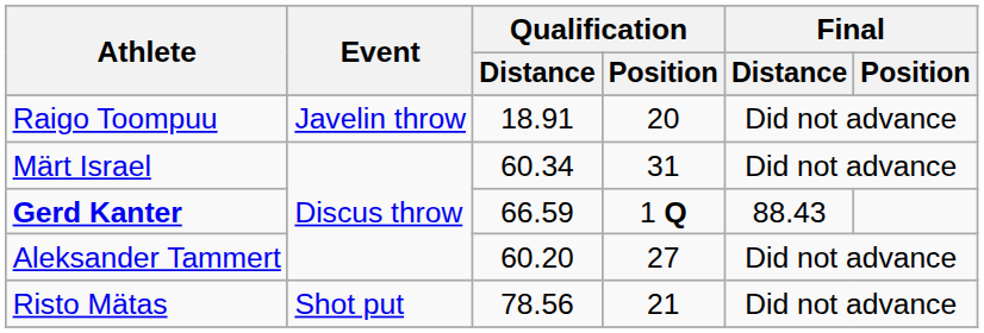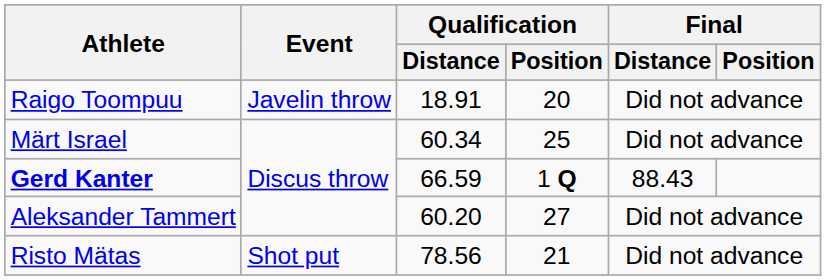 <table class=wikitable style="font-size:90%">
 <tr>
 <th rowspan="2">Athlete</th>
 <th rowspan="2">Event</th>
 <th colspan="2">Qualification</th>
 <th colspan="2">Final</th>
 </tr>
 <tr style="font-size:95%">
 <th>Distance</th>
 <th>Position</th>
 <th>Distance</th>
 <th>Position</th>
 </tr>
 <tr align=center>
 <td align=left><a href='#'>Raigo Toompuu</a></td>
 <td align=left><a href='#'>Javelin throw</a></td>
 <td>18.91</td>
 <td>20</td>
 <td colspan=2>Did not advance</td>
 </tr>
 <tr align=center>
 <td align=left><a href='#'>Märt Israel</a></td>
 <td align=left rowspan=3><a href='#'>Discus throw</a></td>
 <td>60.34</td>
-<td>31</td>
+<td>25</td>
 <td colspan=2>Did not advance</td>
 </tr>
 <tr align=center>
 <td align=left><strong><a href='#'>Gerd Kanter</a></strong></td>
 <td>66.59</td>
 <td>1 <strong>Q</strong></td>
 <td>88.43</td>
 <td></td>
 </tr>
 <tr align=center>
 <td align=left><a href='#'>Aleksander Tammert</a></td>
 <td>60.20</td>
 <td>27</td>
 <td colspan=2>Did not advance</td>
 </tr>
 <tr align=center>
 <td align=left><a href='#'>Risto Mätas</a></td>
 <td align=left><a href='#'>Shot put</a></td>
 <td>78.56</td>
 <td>21</td>
 <td colspan=2>Did not advance</td>
 </tr>
 </table>
